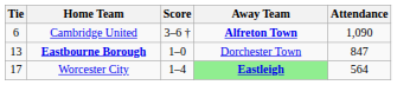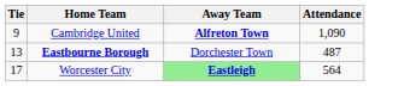 <table class="wikitable" style="text-align:center;">
 <tr>
 <th width=20>Tie</th>
 <th width=175>Home Team</th>
-<th width=20>Score</th>
 <th width=175>Away Team</th>
 <th width=20>Attendance</th>
 </tr>
 <tr>
-<td>6</td>
+<td>9</td>
 <td><a href='#'>Cambridge United</a></td>
-<td>3–6 †</td>
 <td><strong><a href='#'>Alfreton Town</a></strong></td>
 <td>1,090</td>
 </tr>
 <tr>
 <td>13</td>
 <td><strong><a href='#'>Eastbourne Borough</a></strong></td>
-<td>1–0</td>
 <td><a href='#'>Dorchester Town</a></td>
-<td>847</td>
+<td>487</td>
 </tr>
 <tr>
 <td>17</td>
 <td><a href='#'>Worcester City</a></td>
-<td>1–4</td>
 <td style="background: lightgreen;"><strong><a href='#'>Eastleigh</a></strong></td>
 <td>564</td>
 </tr>
 </table>
